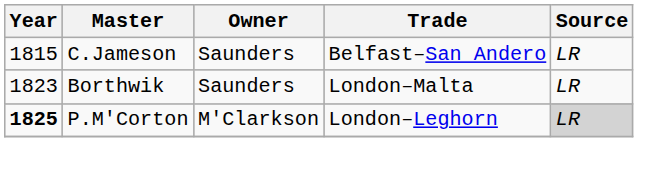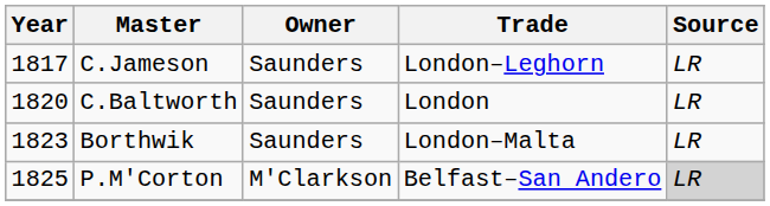 <table class=" wikitable">
 <tr>
 <th>Year</th>
 <th>Master</th>
 <th>Owner</th>
 <th>Trade</th>
 <th>Source</th>
 </tr>
 <tr>
-<td>1815</td>
+<td>1817</td>
 <td>C.Jameson</td>
 <td>Saunders</td>
-<td>Belfast–<a href='#'>San Andero</a></td>
+<td>London–<a href='#'>Leghorn</a></td>
+<td><em>LR</em></td>
+</tr>
+<tr>
+<td>1820</td>
+<td>C.Baltworth</td>
+<td>Saunders</td>
+<td>London</td>
 <td><em>LR</em></td>
 </tr>
 <tr>
 <td>1823</td>
 <td>Borthwik</td>
 <td>Saunders</td>
 <td>London–Malta</td>
 <td><em>LR</em></td>
 </tr>
 <tr>
-<td><strong>1825</strong></td>
+<td>1825</td>
 <td>P.M'Corton</td>
 <td>M'Clarkson</td>
-<td>London–<a href='#'>Leghorn</a></td>
+<td>Belfast–<a href='#'>San Andero</a></td>
 <td style="background: lightgrey;"><em>LR</em></td>
 </tr>
 <tr>
 </tr>
 </table>
